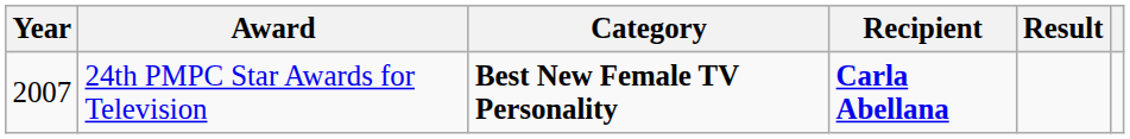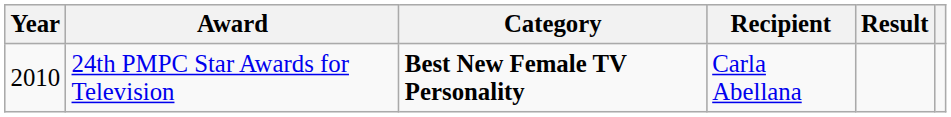 <table class="wikitable">
 <tr>
 <th>Year</th>
 <th>Award</th>
 <th>Category</th>
 <th>Recipient</th>
 <th>Result</th>
 <th></th>
 </tr>
 <tr>
-<td>2007</td>
+<td>2010</td>
 <td><a href='#'>24th PMPC Star Awards for Television</a></td>
 <td><strong>Best New Female TV Personality</strong></td>
-<td><strong><a href='#'>Carla Abellana</a></strong></td>
+<td><a href='#'>Carla Abellana</a></td>
 <td></td>
 <td></td>
 </tr>
 </table>
